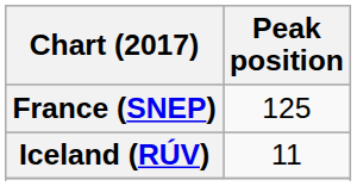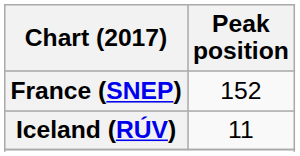 <table class="wikitable sortable plainrowheaders" style="text-align:center">
 <tr>
 <th scope="col">Chart (2017)</th>
 <th scope="col">Peak<br> position</th>
 </tr>
 <tr>
 <th scope="row">France (<a href='#'>SNEP</a>)</th>
-<td>125</td>
+<td>152</td>
 </tr>
 <tr>
 <th scope="row">Iceland (<a href='#'>RÚV</a>)</th>
 <td>11</td>
 </tr>
 <tr>
 </tr>
 <tr>
 </tr>
 <tr>
 </tr>
 </table>
